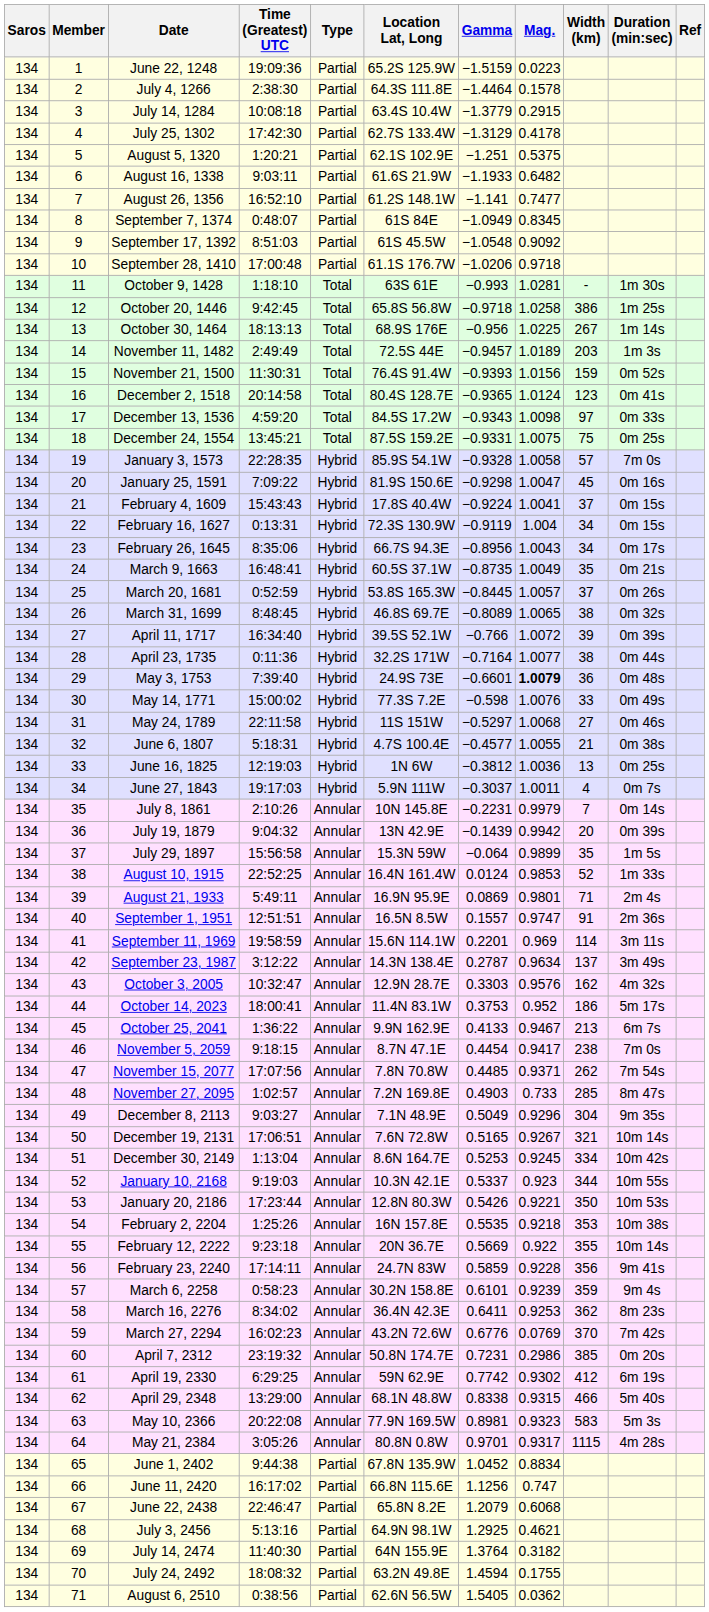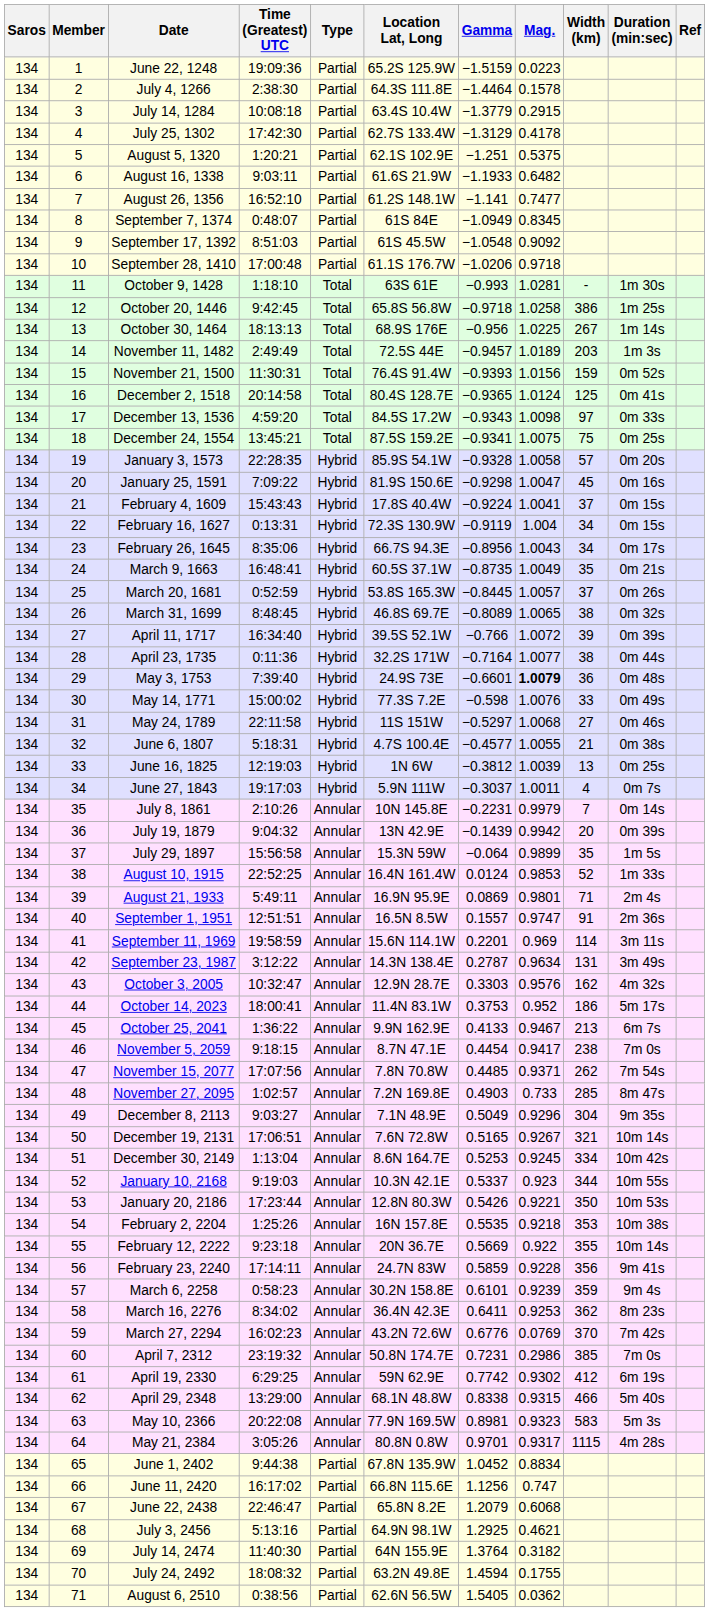 <table class="wikitable sortable">
 <tr align=center>
 <th>Saros</th>
 <th>Member</th>
 <th>Date</th>
 <th>Time<br>(Greatest)<br><a href='#'>UTC</a></th>
 <th>Type</th>
 <th>Location<br>Lat, Long</th>
 <th><a href='#'>Gamma</a></th>
 <th><a href='#'>Mag.</a></th>
 <th>Width<br>(km)</th>
 <th>Duration<br>(min:sec)</th>
 <th>Ref</th>
 </tr>
 <tr align=center bgcolor=#ffffe0>
 <td>134</td>
 <td>1</td>
 <td>June 22, 1248</td>
 <td>19:09:36</td>
 <td>Partial</td>
 <td>65.2S 125.9W</td>
 <td>−1.5159</td>
 <td>0.0223</td>
 <td></td>
 <td></td>
 <td></td>
 </tr>
 <tr align=center bgcolor=#ffffe0>
 <td>134</td>
 <td>2</td>
 <td>July 4, 1266</td>
 <td>2:38:30</td>
 <td>Partial</td>
 <td>64.3S 111.8E</td>
 <td>−1.4464</td>
 <td>0.1578</td>
 <td></td>
 <td></td>
 <td></td>
 </tr>
 <tr align=center bgcolor=#ffffe0>
 <td>134</td>
 <td>3</td>
 <td>July 14, 1284</td>
 <td>10:08:18</td>
 <td>Partial</td>
 <td>63.4S 10.4W</td>
 <td>−1.3779</td>
 <td>0.2915</td>
 <td></td>
 <td></td>
 <td></td>
 </tr>
 <tr align=center bgcolor=#ffffe0>
 <td>134</td>
 <td>4</td>
 <td>July 25, 1302</td>
 <td>17:42:30</td>
 <td>Partial</td>
 <td>62.7S 133.4W</td>
 <td>−1.3129</td>
 <td>0.4178</td>
 <td></td>
 <td></td>
 <td></td>
 </tr>
 <tr align=center bgcolor=#ffffe0>
 <td>134</td>
 <td>5</td>
 <td>August 5, 1320</td>
 <td>1:20:21</td>
 <td>Partial</td>
 <td>62.1S 102.9E</td>
 <td>−1.251</td>
 <td>0.5375</td>
 <td></td>
 <td></td>
 <td></td>
 </tr>
 <tr align=center bgcolor=#ffffe0>
 <td>134</td>
 <td>6</td>
 <td>August 16, 1338</td>
 <td>9:03:11</td>
 <td>Partial</td>
 <td>61.6S 21.9W</td>
 <td>−1.1933</td>
 <td>0.6482</td>
 <td></td>
 <td></td>
 <td></td>
 </tr>
 <tr align=center bgcolor=#ffffe0>
 <td>134</td>
 <td>7</td>
 <td>August 26, 1356</td>
 <td>16:52:10</td>
 <td>Partial</td>
 <td>61.2S 148.1W</td>
 <td>−1.141</td>
 <td>0.7477</td>
 <td></td>
 <td></td>
 <td></td>
 </tr>
 <tr align=center bgcolor=#ffffe0>
 <td>134</td>
 <td>8</td>
 <td>September 7, 1374</td>
 <td>0:48:07</td>
 <td>Partial</td>
 <td>61S 84E</td>
 <td>−1.0949</td>
 <td>0.8345</td>
 <td></td>
 <td></td>
 <td></td>
 </tr>
 <tr align=center bgcolor=#ffffe0>
 <td>134</td>
 <td>9</td>
 <td>September 17, 1392</td>
 <td>8:51:03</td>
 <td>Partial</td>
 <td>61S 45.5W</td>
 <td>−1.0548</td>
 <td>0.9092</td>
 <td></td>
 <td></td>
 <td></td>
 </tr>
 <tr align=center bgcolor=#ffffe0>
 <td>134</td>
 <td>10</td>
 <td>September 28, 1410</td>
 <td>17:00:48</td>
 <td>Partial</td>
 <td>61.1S 176.7W</td>
 <td>−1.0206</td>
 <td>0.9718</td>
 <td></td>
 <td></td>
 <td></td>
 </tr>
 <tr align=center bgcolor=#e0ffe0>
 <td>134</td>
 <td>11</td>
 <td>October 9, 1428</td>
 <td>1:18:10</td>
 <td>Total</td>
 <td>63S 61E</td>
 <td>−0.993</td>
 <td>1.0281</td>
 <td>-</td>
 <td>1m 30s</td>
 <td></td>
 </tr>
 <tr align=center bgcolor=#e0ffe0>
 <td>134</td>
 <td>12</td>
 <td>October 20, 1446</td>
 <td>9:42:45</td>
 <td>Total</td>
 <td>65.8S 56.8W</td>
 <td>−0.9718</td>
 <td>1.0258</td>
 <td>386</td>
 <td>1m 25s</td>
 <td></td>
 </tr>
 <tr align=center bgcolor=#e0ffe0>
 <td>134</td>
 <td>13</td>
 <td>October 30, 1464</td>
 <td>18:13:13</td>
 <td>Total</td>
 <td>68.9S 176E</td>
 <td>−0.956</td>
 <td>1.0225</td>
 <td>267</td>
 <td>1m 14s</td>
 <td></td>
 </tr>
 <tr align=center bgcolor=#e0ffe0>
 <td>134</td>
 <td>14</td>
 <td>November 11, 1482</td>
 <td>2:49:49</td>
 <td>Total</td>
 <td>72.5S 44E</td>
 <td>−0.9457</td>
 <td>1.0189</td>
 <td>203</td>
 <td>1m 3s</td>
 <td></td>
 </tr>
 <tr align=center bgcolor=#e0ffe0>
 <td>134</td>
 <td>15</td>
 <td>November 21, 1500</td>
 <td>11:30:31</td>
 <td>Total</td>
 <td>76.4S 91.4W</td>
 <td>−0.9393</td>
 <td>1.0156</td>
 <td>159</td>
 <td>0m 52s</td>
 <td></td>
 </tr>
 <tr align=center bgcolor=#e0ffe0>
 <td>134</td>
 <td>16</td>
 <td>December 2, 1518</td>
 <td>20:14:58</td>
 <td>Total</td>
 <td>80.4S 128.7E</td>
 <td>−0.9365</td>
 <td>1.0124</td>
-<td>123</td>
+<td>125</td>
 <td>0m 41s</td>
 <td></td>
 </tr>
 <tr align=center bgcolor=#e0ffe0>
 <td>134</td>
 <td>17</td>
 <td>December 13, 1536</td>
 <td>4:59:20</td>
 <td>Total</td>
 <td>84.5S 17.2W</td>
 <td>−0.9343</td>
 <td>1.0098</td>
 <td>97</td>
 <td>0m 33s</td>
 <td></td>
 </tr>
 <tr align=center bgcolor=#e0ffe0>
 <td>134</td>
 <td>18</td>
 <td>December 24, 1554</td>
 <td>13:45:21</td>
 <td>Total</td>
 <td>87.5S 159.2E</td>
-<td>−0.9331</td>
+<td>−0.9341</td>
 <td>1.0075</td>
 <td>75</td>
 <td>0m 25s</td>
 <td></td>
 </tr>
 <tr align=center bgcolor=#e0e0ff>
 <td>134</td>
 <td>19</td>
 <td>January 3, 1573</td>
 <td>22:28:35</td>
 <td>Hybrid</td>
 <td>85.9S 54.1W</td>
 <td>−0.9328</td>
 <td>1.0058</td>
 <td>57</td>
-<td>7m 0s</td>
+<td>0m 20s</td>
 <td></td>
 </tr>
 <tr align=center bgcolor=#e0e0ff>
 <td>134</td>
 <td>20</td>
 <td>January 25, 1591</td>
 <td>7:09:22</td>
 <td>Hybrid</td>
 <td>81.9S 150.6E</td>
 <td>−0.9298</td>
 <td>1.0047</td>
 <td>45</td>
 <td>0m 16s</td>
 <td></td>
 </tr>
 <tr align=center bgcolor=#e0e0ff>
 <td>134</td>
 <td>21</td>
 <td>February 4, 1609</td>
 <td>15:43:43</td>
 <td>Hybrid</td>
 <td>17.8S 40.4W</td>
 <td>−0.9224</td>
 <td>1.0041</td>
 <td>37</td>
 <td>0m 15s</td>
 <td></td>
 </tr>
 <tr align=center bgcolor=#e0e0ff>
 <td>134</td>
 <td>22</td>
 <td>February 16, 1627</td>
 <td>0:13:31</td>
 <td>Hybrid</td>
 <td>72.3S 130.9W</td>
 <td>−0.9119</td>
 <td>1.004</td>
 <td>34</td>
 <td>0m 15s</td>
 <td></td>
 </tr>
 <tr align=center bgcolor=#e0e0ff>
 <td>134</td>
 <td>23</td>
 <td>February 26, 1645</td>
 <td>8:35:06</td>
 <td>Hybrid</td>
 <td>66.7S 94.3E</td>
 <td>−0.8956</td>
 <td>1.0043</td>
 <td>34</td>
 <td>0m 17s</td>
 <td></td>
 </tr>
 <tr align=center bgcolor=#e0e0ff>
 <td>134</td>
 <td>24</td>
 <td>March 9, 1663</td>
 <td>16:48:41</td>
 <td>Hybrid</td>
 <td>60.5S 37.1W</td>
 <td>−0.8735</td>
 <td>1.0049</td>
 <td>35</td>
 <td>0m 21s</td>
 <td></td>
 </tr>
 <tr align=center bgcolor=#e0e0ff>
 <td>134</td>
 <td>25</td>
 <td>March 20, 1681</td>
 <td>0:52:59</td>
 <td>Hybrid</td>
 <td>53.8S 165.3W</td>
 <td>−0.8445</td>
 <td>1.0057</td>
 <td>37</td>
 <td>0m 26s</td>
 <td></td>
 </tr>
 <tr align=center bgcolor=#e0e0ff>
 <td>134</td>
 <td>26</td>
 <td>March 31, 1699</td>
 <td>8:48:45</td>
 <td>Hybrid</td>
 <td>46.8S 69.7E</td>
 <td>−0.8089</td>
 <td>1.0065</td>
 <td>38</td>
 <td>0m 32s</td>
 <td></td>
 </tr>
 <tr align=center bgcolor=#e0e0ff>
 <td>134</td>
 <td>27</td>
 <td>April 11, 1717</td>
 <td>16:34:40</td>
 <td>Hybrid</td>
 <td>39.5S 52.1W</td>
 <td>−0.766</td>
 <td>1.0072</td>
 <td>39</td>
 <td>0m 39s</td>
 <td></td>
 </tr>
 <tr align=center bgcolor=#e0e0ff>
 <td>134</td>
 <td>28</td>
 <td>April 23, 1735</td>
 <td>0:11:36</td>
 <td>Hybrid</td>
 <td>32.2S 171W</td>
 <td>−0.7164</td>
 <td>1.0077</td>
 <td>38</td>
 <td>0m 44s</td>
 <td></td>
 </tr>
 <tr align=center bgcolor=#e0e0ff>
 <td>134</td>
 <td>29</td>
 <td>May 3, 1753</td>
 <td>7:39:40</td>
 <td>Hybrid</td>
 <td>24.9S 73E</td>
 <td>−0.6601</td>
 <td><strong>1.0079</strong></td>
 <td>36</td>
 <td>0m 48s</td>
 <td></td>
 </tr>
 <tr align=center bgcolor=#e0e0ff>
 <td>134</td>
 <td>30</td>
 <td>May 14, 1771</td>
 <td>15:00:02</td>
 <td>Hybrid</td>
 <td>77.3S 7.2E</td>
 <td>−0.598</td>
 <td>1.0076</td>
 <td>33</td>
 <td>0m 49s</td>
 <td></td>
 </tr>
 <tr align=center bgcolor=#e0e0ff>
 <td>134</td>
 <td>31</td>
 <td>May 24, 1789</td>
 <td>22:11:58</td>
 <td>Hybrid</td>
 <td>11S 151W</td>
 <td>−0.5297</td>
 <td>1.0068</td>
 <td>27</td>
 <td>0m 46s</td>
 <td></td>
 </tr>
 <tr align=center bgcolor=#e0e0ff>
 <td>134</td>
 <td>32</td>
 <td>June 6, 1807</td>
 <td>5:18:31</td>
 <td>Hybrid</td>
 <td>4.7S 100.4E</td>
 <td>−0.4577</td>
 <td>1.0055</td>
 <td>21</td>
 <td>0m 38s</td>
 <td></td>
 </tr>
 <tr align=center bgcolor=#e0e0ff>
 <td>134</td>
 <td>33</td>
 <td>June 16, 1825</td>
 <td>12:19:03</td>
 <td>Hybrid</td>
 <td>1N 6W</td>
 <td>−0.3812</td>
-<td>1.0036</td>
+<td>1.0039</td>
 <td>13</td>
 <td>0m 25s</td>
 <td></td>
 </tr>
 <tr align=center bgcolor=#e0e0ff>
 <td>134</td>
 <td>34</td>
 <td>June 27, 1843</td>
 <td>19:17:03</td>
 <td>Hybrid</td>
 <td>5.9N 111W</td>
 <td>−0.3037</td>
 <td>1.0011</td>
 <td>4</td>
 <td>0m 7s</td>
 <td></td>
 </tr>
 <tr align=center bgcolor=#ffe0ff>
 <td>134</td>
 <td>35</td>
 <td>July 8, 1861</td>
 <td>2:10:26</td>
 <td>Annular</td>
 <td>10N 145.8E</td>
 <td>−0.2231</td>
 <td>0.9979</td>
 <td>7</td>
 <td>0m 14s</td>
 <td></td>
 </tr>
 <tr align=center bgcolor=#ffe0ff>
 <td>134</td>
 <td>36</td>
 <td>July 19, 1879</td>
 <td>9:04:32</td>
 <td>Annular</td>
 <td>13N 42.9E</td>
 <td>−0.1439</td>
 <td>0.9942</td>
 <td>20</td>
 <td>0m 39s</td>
 <td></td>
 </tr>
 <tr align=center bgcolor=#ffe0ff>
 <td>134</td>
 <td>37</td>
 <td>July 29, 1897</td>
 <td>15:56:58</td>
 <td>Annular</td>
 <td>15.3N 59W</td>
 <td>−0.064</td>
 <td>0.9899</td>
 <td>35</td>
 <td>1m 5s</td>
 <td></td>
 </tr>
 <tr align=center bgcolor=#ffe0ff>
 <td>134</td>
 <td>38</td>
 <td><a href='#'>August 10, 1915</a></td>
 <td>22:52:25</td>
 <td>Annular</td>
 <td>16.4N 161.4W</td>
 <td>0.0124</td>
 <td>0.9853</td>
 <td>52</td>
 <td>1m 33s</td>
 <td></td>
 </tr>
 <tr align=center bgcolor=#ffe0ff>
 <td>134</td>
 <td>39</td>
 <td><a href='#'>August 21, 1933</a></td>
 <td>5:49:11</td>
 <td>Annular</td>
 <td>16.9N 95.9E</td>
 <td>0.0869</td>
 <td>0.9801</td>
 <td>71</td>
 <td>2m 4s</td>
 <td></td>
 </tr>
 <tr align=center bgcolor=#ffe0ff>
 <td>134</td>
 <td>40</td>
 <td><a href='#'>September 1, 1951</a></td>
 <td>12:51:51</td>
 <td>Annular</td>
 <td>16.5N 8.5W</td>
 <td>0.1557</td>
 <td>0.9747</td>
 <td>91</td>
 <td>2m 36s</td>
 <td></td>
 </tr>
 <tr align=center bgcolor=#ffe0ff>
 <td>134</td>
 <td>41</td>
 <td><a href='#'>September 11, 1969</a></td>
 <td>19:58:59</td>
 <td>Annular</td>
 <td>15.6N 114.1W</td>
 <td>0.2201</td>
 <td>0.969</td>
 <td>114</td>
 <td>3m 11s</td>
 <td></td>
 </tr>
 <tr align=center bgcolor=#ffe0ff>
 <td>134</td>
 <td>42</td>
 <td><a href='#'>September 23, 1987</a></td>
 <td>3:12:22</td>
 <td>Annular</td>
 <td>14.3N 138.4E</td>
 <td>0.2787</td>
 <td>0.9634</td>
-<td>137</td>
+<td>131</td>
 <td>3m 49s</td>
 <td></td>
 </tr>
 <tr align=center bgcolor=#ffe0ff>
 <td>134</td>
 <td>43</td>
 <td><a href='#'>October 3, 2005</a></td>
 <td>10:32:47</td>
 <td>Annular</td>
 <td>12.9N 28.7E</td>
 <td>0.3303</td>
 <td>0.9576</td>
 <td>162</td>
 <td>4m 32s</td>
 <td></td>
 </tr>
 <tr align=center bgcolor=#ffe0ff>
 <td>134</td>
 <td>44</td>
 <td><a href='#'>October 14, 2023</a></td>
 <td>18:00:41</td>
 <td>Annular</td>
 <td>11.4N 83.1W</td>
 <td>0.3753</td>
 <td>0.952</td>
 <td>186</td>
 <td>5m 17s</td>
 <td></td>
 </tr>
 <tr align=center bgcolor=#ffe0ff>
 <td>134</td>
 <td>45</td>
 <td><a href='#'>October 25, 2041</a></td>
 <td>1:36:22</td>
 <td>Annular</td>
 <td>9.9N 162.9E</td>
 <td>0.4133</td>
 <td>0.9467</td>
 <td>213</td>
 <td>6m 7s</td>
 <td></td>
 </tr>
 <tr align=center bgcolor=#ffe0ff>
 <td>134</td>
 <td>46</td>
 <td><a href='#'>November 5, 2059</a></td>
 <td>9:18:15</td>
 <td>Annular</td>
 <td>8.7N 47.1E</td>
 <td>0.4454</td>
 <td>0.9417</td>
 <td>238</td>
 <td>7m 0s</td>
 <td></td>
 </tr>
 <tr align=center bgcolor=#ffe0ff>
 <td>134</td>
 <td>47</td>
 <td><a href='#'>November 15, 2077</a></td>
 <td>17:07:56</td>
 <td>Annular</td>
 <td>7.8N 70.8W</td>
 <td>0.4485</td>
 <td>0.9371</td>
 <td>262</td>
 <td>7m 54s</td>
 <td></td>
 </tr>
 <tr align=center bgcolor=#ffe0ff>
 <td>134</td>
 <td>48</td>
 <td><a href='#'>November 27, 2095</a></td>
 <td>1:02:57</td>
 <td>Annular</td>
 <td>7.2N 169.8E</td>
 <td>0.4903</td>
 <td>0.733</td>
 <td>285</td>
 <td>8m 47s</td>
 <td></td>
 </tr>
 <tr align=center bgcolor=#ffe0ff>
 <td>134</td>
 <td>49</td>
 <td>December 8, 2113</td>
 <td>9:03:27</td>
 <td>Annular</td>
 <td>7.1N 48.9E</td>
 <td>0.5049</td>
 <td>0.9296</td>
 <td>304</td>
 <td>9m 35s</td>
 <td></td>
 </tr>
 <tr align=center bgcolor=#ffe0ff>
 <td>134</td>
 <td>50</td>
 <td>December 19, 2131</td>
 <td>17:06:51</td>
 <td>Annular</td>
 <td>7.6N 72.8W</td>
 <td>0.5165</td>
 <td>0.9267</td>
 <td>321</td>
 <td>10m 14s</td>
 <td></td>
 </tr>
 <tr align=center bgcolor=#ffe0ff>
 <td>134</td>
 <td>51</td>
 <td>December 30, 2149</td>
 <td>1:13:04</td>
 <td>Annular</td>
 <td>8.6N 164.7E</td>
 <td>0.5253</td>
 <td>0.9245</td>
 <td>334</td>
 <td>10m 42s</td>
 <td></td>
 </tr>
 <tr align=center bgcolor=#ffe0ff>
 <td>134</td>
 <td>52</td>
 <td><a href='#'>January 10, 2168</a></td>
 <td>9:19:03</td>
 <td>Annular</td>
 <td>10.3N 42.1E</td>
 <td>0.5337</td>
 <td>0.923</td>
 <td>344</td>
 <td>10m 55s</td>
 <td></td>
 </tr>
 <tr align=center bgcolor=#ffe0ff>
 <td>134</td>
 <td>53</td>
 <td>January 20, 2186</td>
 <td>17:23:44</td>
 <td>Annular</td>
 <td>12.8N 80.3W</td>
 <td>0.5426</td>
 <td>0.9221</td>
 <td>350</td>
 <td>10m 53s</td>
 <td></td>
 </tr>
 <tr align=center bgcolor=#ffe0ff>
 <td>134</td>
 <td>54</td>
 <td>February 2, 2204</td>
 <td>1:25:26</td>
 <td>Annular</td>
 <td>16N 157.8E</td>
 <td>0.5535</td>
 <td>0.9218</td>
 <td>353</td>
 <td>10m 38s</td>
 <td></td>
 </tr>
 <tr align=center bgcolor=#ffe0ff>
 <td>134</td>
 <td>55</td>
 <td>February 12, 2222</td>
 <td>9:23:18</td>
 <td>Annular</td>
 <td>20N 36.7E</td>
 <td>0.5669</td>
 <td>0.922</td>
 <td>355</td>
 <td>10m 14s</td>
 <td></td>
 </tr>
 <tr align=center bgcolor=#ffe0ff>
 <td>134</td>
 <td>56</td>
 <td>February 23, 2240</td>
 <td>17:14:11</td>
 <td>Annular</td>
 <td>24.7N 83W</td>
 <td>0.5859</td>
 <td>0.9228</td>
 <td>356</td>
 <td>9m 41s</td>
 <td></td>
 </tr>
 <tr align=center bgcolor=#ffe0ff>
 <td>134</td>
 <td>57</td>
 <td>March 6, 2258</td>
 <td>0:58:23</td>
 <td>Annular</td>
 <td>30.2N 158.8E</td>
 <td>0.6101</td>
 <td>0.9239</td>
 <td>359</td>
 <td>9m 4s</td>
 <td></td>
 </tr>
 <tr align=center bgcolor=#ffe0ff>
 <td>134</td>
 <td>58</td>
 <td>March 16, 2276</td>
 <td>8:34:02</td>
 <td>Annular</td>
 <td>36.4N 42.3E</td>
 <td>0.6411</td>
 <td>0.9253</td>
 <td>362</td>
 <td>8m 23s</td>
 <td></td>
 </tr>
 <tr align=center bgcolor=#ffe0ff>
 <td>134</td>
 <td>59</td>
 <td>March 27, 2294</td>
 <td>16:02:23</td>
 <td>Annular</td>
 <td>43.2N 72.6W</td>
 <td>0.6776</td>
 <td>0.0769</td>
 <td>370</td>
 <td>7m 42s</td>
 <td></td>
 </tr>
 <tr align=center bgcolor=#ffe0ff>
 <td>134</td>
 <td>60</td>
 <td>April 7, 2312</td>
 <td>23:19:32</td>
 <td>Annular</td>
 <td>50.8N 174.7E</td>
 <td>0.7231</td>
 <td>0.2986</td>
 <td>385</td>
-<td>0m 20s</td>
+<td>7m 0s</td>
 <td></td>
 </tr>
 <tr align=center bgcolor=#ffe0ff>
 <td>134</td>
 <td>61</td>
 <td>April 19, 2330</td>
 <td>6:29:25</td>
 <td>Annular</td>
 <td>59N 62.9E</td>
 <td>0.7742</td>
 <td>0.9302</td>
 <td>412</td>
 <td>6m 19s</td>
 <td></td>
 </tr>
 <tr align=center bgcolor=#ffe0ff>
 <td>134</td>
 <td>62</td>
 <td>April 29, 2348</td>
 <td>13:29:00</td>
 <td>Annular</td>
 <td>68.1N 48.8W</td>
 <td>0.8338</td>
 <td>0.9315</td>
 <td>466</td>
 <td>5m 40s</td>
 <td></td>
 </tr>
 <tr align=center bgcolor=#ffe0ff>
 <td>134</td>
 <td>63</td>
 <td>May 10, 2366</td>
 <td>20:22:08</td>
 <td>Annular</td>
 <td>77.9N 169.5W</td>
 <td>0.8981</td>
 <td>0.9323</td>
 <td>583</td>
 <td>5m 3s</td>
 <td></td>
 </tr>
 <tr align=center bgcolor=#ffe0ff>
 <td>134</td>
 <td>64</td>
 <td>May 21, 2384</td>
 <td>3:05:26</td>
 <td>Annular</td>
 <td>80.8N 0.8W</td>
 <td>0.9701</td>
 <td>0.9317</td>
 <td>1115</td>
 <td>4m 28s</td>
 <td></td>
 </tr>
 <tr align=center bgcolor=#ffffe0>
 <td>134</td>
 <td>65</td>
 <td>June 1, 2402</td>
 <td>9:44:38</td>
 <td>Partial</td>
 <td>67.8N 135.9W</td>
 <td>1.0452</td>
 <td>0.8834</td>
 <td></td>
 <td></td>
 <td></td>
 </tr>
 <tr align=center bgcolor=#ffffe0>
 <td>134</td>
 <td>66</td>
 <td>June 11, 2420</td>
 <td>16:17:02</td>
 <td>Partial</td>
 <td>66.8N 115.6E</td>
 <td>1.1256</td>
 <td>0.747</td>
 <td></td>
 <td></td>
 <td></td>
 </tr>
 <tr align=center bgcolor=#ffffe0>
 <td>134</td>
 <td>67</td>
 <td>June 22, 2438</td>
 <td>22:46:47</td>
 <td>Partial</td>
 <td>65.8N 8.2E</td>
 <td>1.2079</td>
 <td>0.6068</td>
 <td></td>
 <td></td>
 <td></td>
 </tr>
 <tr align=center bgcolor=#ffffe0>
 <td>134</td>
 <td>68</td>
 <td>July 3, 2456</td>
 <td>5:13:16</td>
 <td>Partial</td>
 <td>64.9N 98.1W</td>
 <td>1.2925</td>
 <td>0.4621</td>
 <td></td>
 <td></td>
 <td></td>
 </tr>
 <tr align=center bgcolor=#ffffe0>
 <td>134</td>
 <td>69</td>
 <td>July 14, 2474</td>
 <td>11:40:30</td>
 <td>Partial</td>
 <td>64N 155.9E</td>
 <td>1.3764</td>
 <td>0.3182</td>
 <td></td>
 <td></td>
 <td></td>
 </tr>
 <tr align=center bgcolor=#ffffe0>
 <td>134</td>
 <td>70</td>
 <td>July 24, 2492</td>
 <td>18:08:32</td>
 <td>Partial</td>
 <td>63.2N 49.8E</td>
 <td>1.4594</td>
 <td>0.1755</td>
 <td></td>
 <td></td>
 <td></td>
 </tr>
 <tr align=center bgcolor=#ffffe0>
 <td>134</td>
 <td>71</td>
 <td>August 6, 2510</td>
 <td>0:38:56</td>
 <td>Partial</td>
 <td>62.6N 56.5W</td>
 <td>1.5405</td>
 <td>0.0362</td>
 <td></td>
 <td></td>
 <td></td>
 </tr>
 </table>
